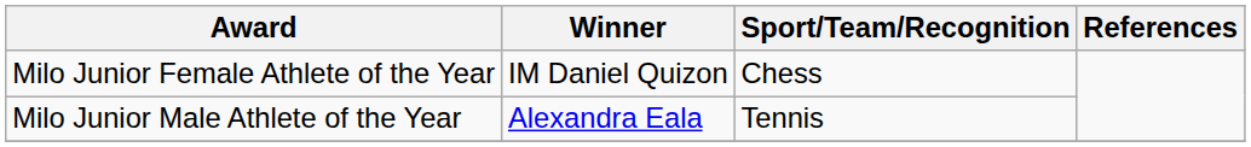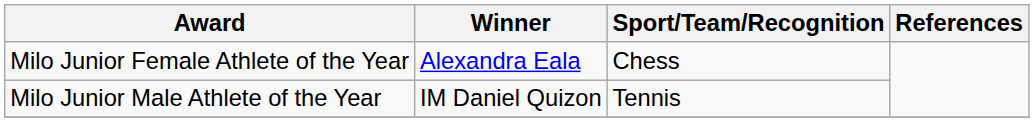 <table class="wikitable">
 <tr>
 <th>Award</th>
 <th>Winner</th>
 <th>Sport/Team/Recognition</th>
 <th>References</th>
 </tr>
 <tr>
 <td>Milo Junior Female Athlete of the Year</td>
-<td>IM Daniel Quizon <br> </td>
+<td><a href='#'>Alexandra Eala</a> <br> </td>
 <td>Chess</td>
 <td rowspan=2></td>
 </tr>
 <tr>
 <td>Milo Junior Male Athlete of the Year</td>
-<td><a href='#'>Alexandra Eala</a> <br> </td>
+<td>IM Daniel Quizon <br> </td>
 <td>Tennis</td>
 </tr>
 <tr>
 </tr>
 </table>
